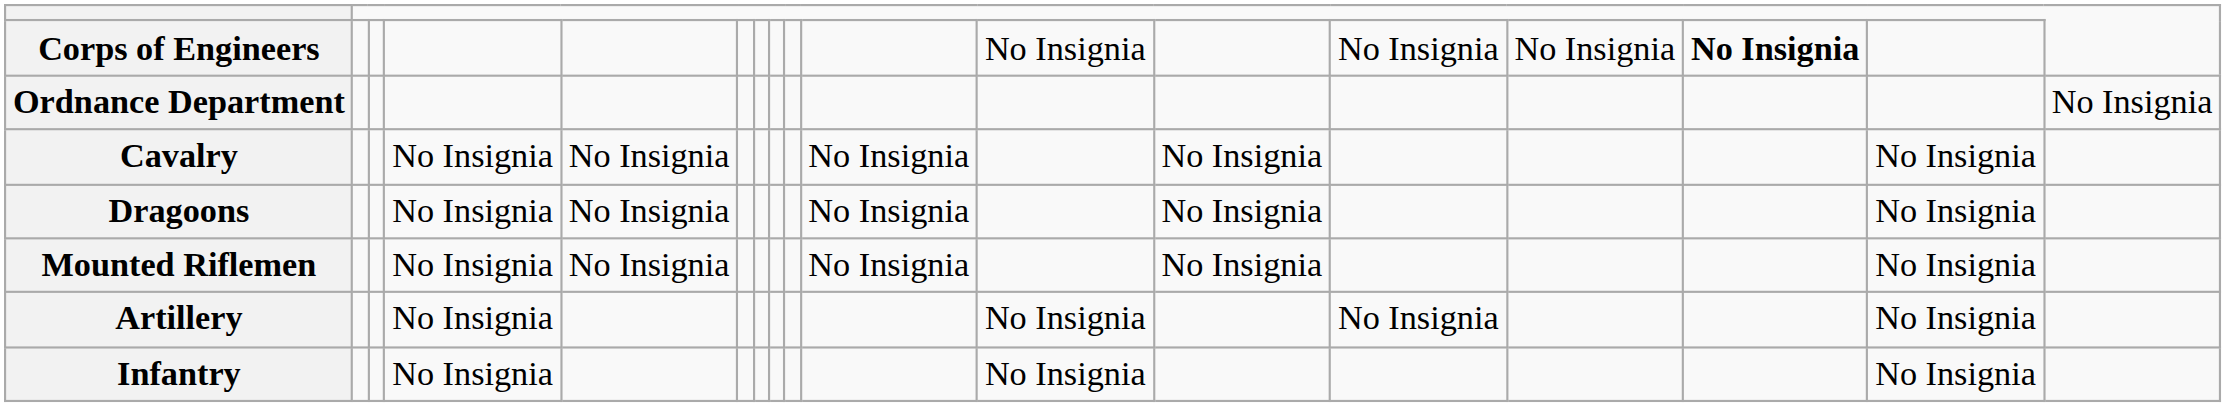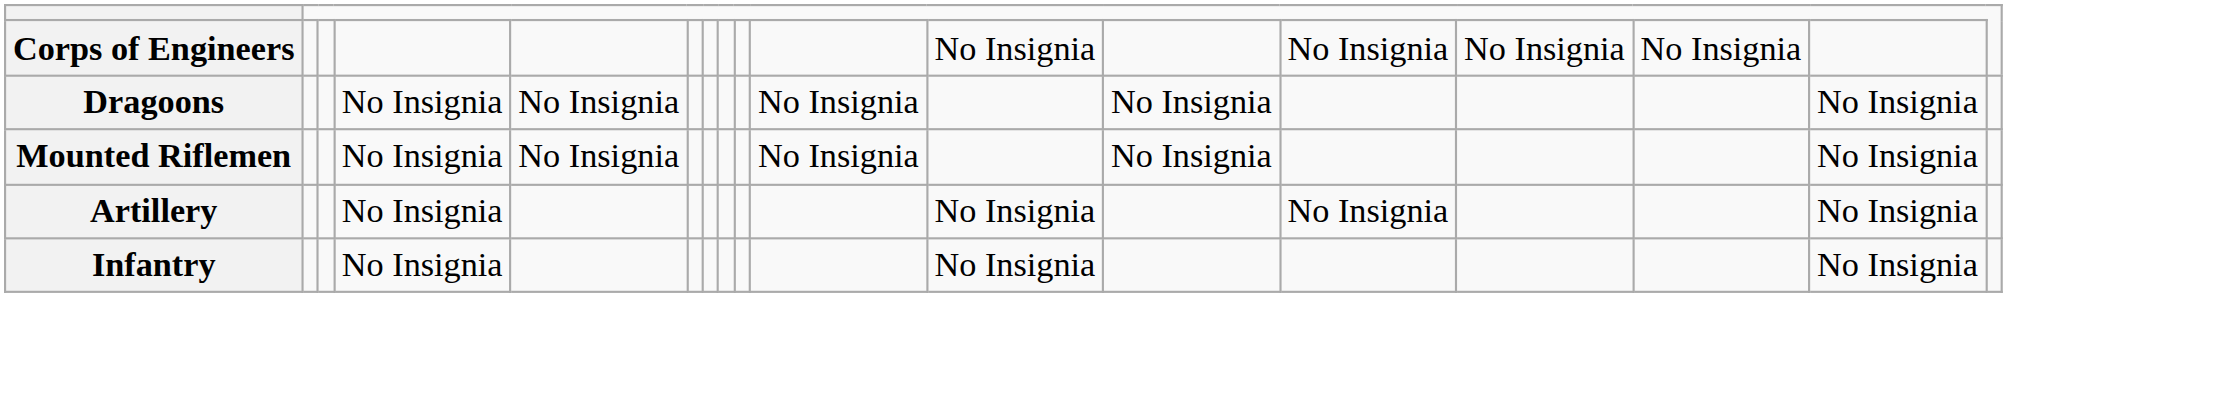 <table class="wikitable">
 <tr style="text-align:center;">
 <th></th>
 </tr>
 <tr>
 <th>Corps of Engineers</th>
 <td></td>
 <td></td>
 <td></td>
 <td></td>
 <td></td>
 <td></td>
 <td></td>
 <td></td>
 <td></td>
 <td>No Insignia</td>
 <td></td>
 <td>No Insignia</td>
 <td>No Insignia</td>
-<td><strong>No Insignia</strong></td>
-<td></td>
-</tr>
-<tr>
-<th>Ordnance Department</th>
-<td></td>
-<td></td>
-<td></td>
-<td></td>
-<td></td>
-<td></td>
-<td></td>
-<td></td>
-<td></td>
-<td></td>
-<td></td>
-<td></td>
-<td></td>
-<td></td>
-<td></td>
-<td>No Insignia</td>
-</tr>
-<tr>
-<th>Cavalry</th>
-<td></td>
-<td></td>
-<td>No Insignia</td>
-<td>No Insignia</td>
-<td></td>
-<td></td>
-<td></td>
-<td></td>
-<td>No Insignia</td>
-<td></td>
-<td>No Insignia</td>
-<td></td>
-<td></td>
-<td></td>
 <td>No Insignia</td>
 <td></td>
 </tr>
 <tr>
 <th>Dragoons</th>
 <td></td>
 <td></td>
 <td>No Insignia</td>
 <td>No Insignia</td>
 <td></td>
 <td></td>
 <td></td>
 <td></td>
 <td>No Insignia</td>
 <td></td>
 <td>No Insignia</td>
 <td></td>
 <td></td>
 <td></td>
 <td>No Insignia</td>
 <td></td>
 </tr>
 <tr>
 <th>Mounted Riflemen</th>
 <td></td>
 <td></td>
 <td>No Insignia</td>
 <td>No Insignia</td>
 <td></td>
 <td></td>
 <td></td>
 <td></td>
 <td>No Insignia</td>
 <td></td>
 <td>No Insignia</td>
 <td></td>
 <td></td>
 <td></td>
 <td>No Insignia</td>
 <td></td>
 </tr>
 <tr>
 <th>Artillery</th>
 <td></td>
 <td></td>
 <td>No Insignia</td>
 <td></td>
 <td></td>
 <td></td>
 <td></td>
 <td></td>
 <td></td>
 <td>No Insignia</td>
 <td></td>
 <td>No Insignia</td>
 <td></td>
 <td></td>
 <td>No Insignia</td>
 <td></td>
 </tr>
 <tr>
 <th>Infantry</th>
 <td></td>
 <td></td>
 <td>No Insignia</td>
 <td></td>
 <td></td>
 <td></td>
 <td></td>
 <td></td>
 <td></td>
 <td>No Insignia</td>
 <td></td>
 <td></td>
 <td></td>
 <td></td>
 <td>No Insignia</td>
 <td></td>
 </tr>
 </table>
